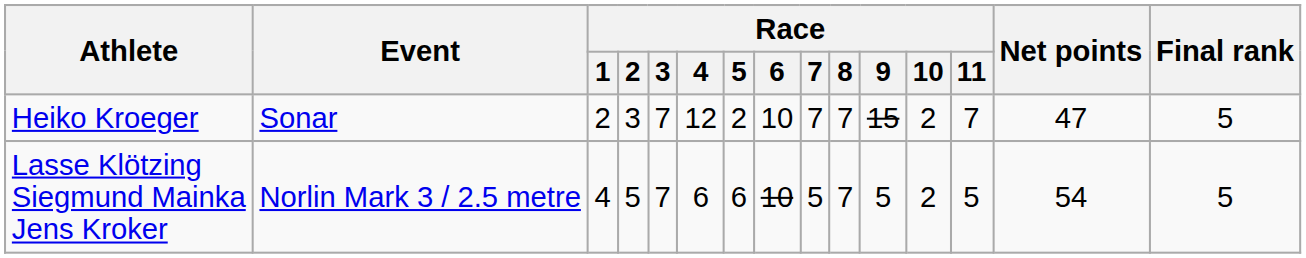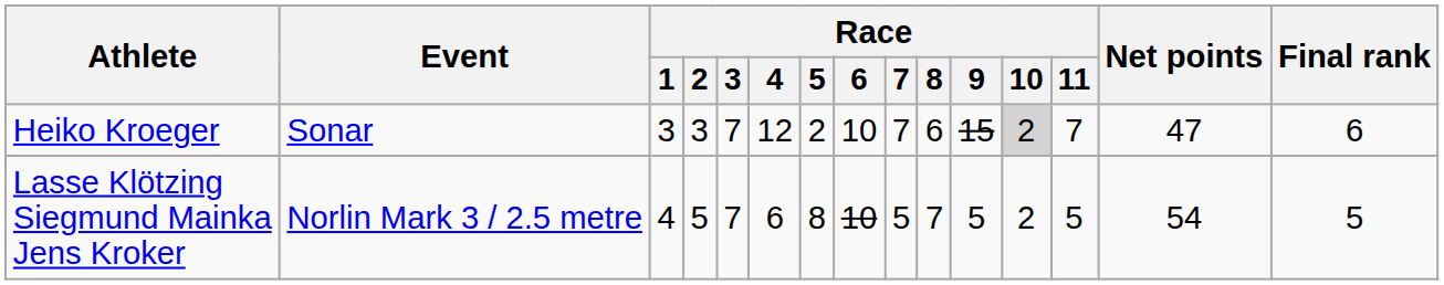 <table class="wikitable" style="font-size:90%">
 <tr>
 <th rowspan="2">Athlete</th>
 <th rowspan="2">Event</th>
 <th colspan=11>Race</th>
 <th rowspan=2>Net points</th>
 <th rowspan=2>Final rank</th>
 </tr>
 <tr style="font-size:95%">
 <th>1</th>
 <th>2</th>
 <th>3</th>
 <th>4</th>
 <th>5</th>
 <th>6</th>
 <th>7</th>
 <th>8</th>
 <th>9</th>
 <th>10</th>
 <th>11</th>
 </tr>
 <tr align=center>
 <td align=left><a href='#'>Heiko Kroeger</a></td>
 <td align=left><a href='#'>Sonar</a></td>
-<td>2</td>
+<td>3</td>
 <td>3</td>
 <td>7</td>
 <td>12</td>
 <td>2</td>
 <td>10</td>
 <td>7</td>
-<td>7</td>
+<td>6</td>
 <td><s>15</s></td>
-<td>2</td>
+<td style="background: lightgrey;">2</td>
 <td>7</td>
 <td>47</td>
-<td>5</td>
+<td>6</td>
 </tr>
 <tr align=center>
 <td align=left><a href='#'>Lasse Klötzing</a><br><a href='#'>Siegmund Mainka</a><br><a href='#'>Jens Kroker</a></td>
 <td align=left><a href='#'>Norlin Mark 3 / 2.5 metre</a></td>
 <td>4</td>
 <td>5</td>
 <td>7</td>
 <td>6</td>
-<td>6</td>
+<td>8</td>
 <td><s>10</s></td>
 <td>5</td>
 <td>7</td>
 <td>5</td>
 <td>2</td>
 <td>5</td>
 <td>54</td>
 <td>5</td>
 </tr>
 </table>
